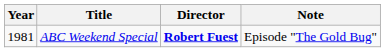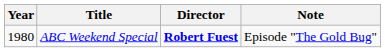 <table class="wikitable">
 <tr>
 <th>Year</th>
 <th>Title</th>
 <th>Director</th>
 <th>Note</th>
 </tr>
 <tr>
-<td>1981</td>
+<td>1980</td>
 <td><em><a href='#'>ABC Weekend Special</a></em></td>
 <td><strong><a href='#'>Robert Fuest</a></strong></td>
 <td>Episode "<a href='#'>The Gold Bug</a>"</td>
 </tr>
 </table>
